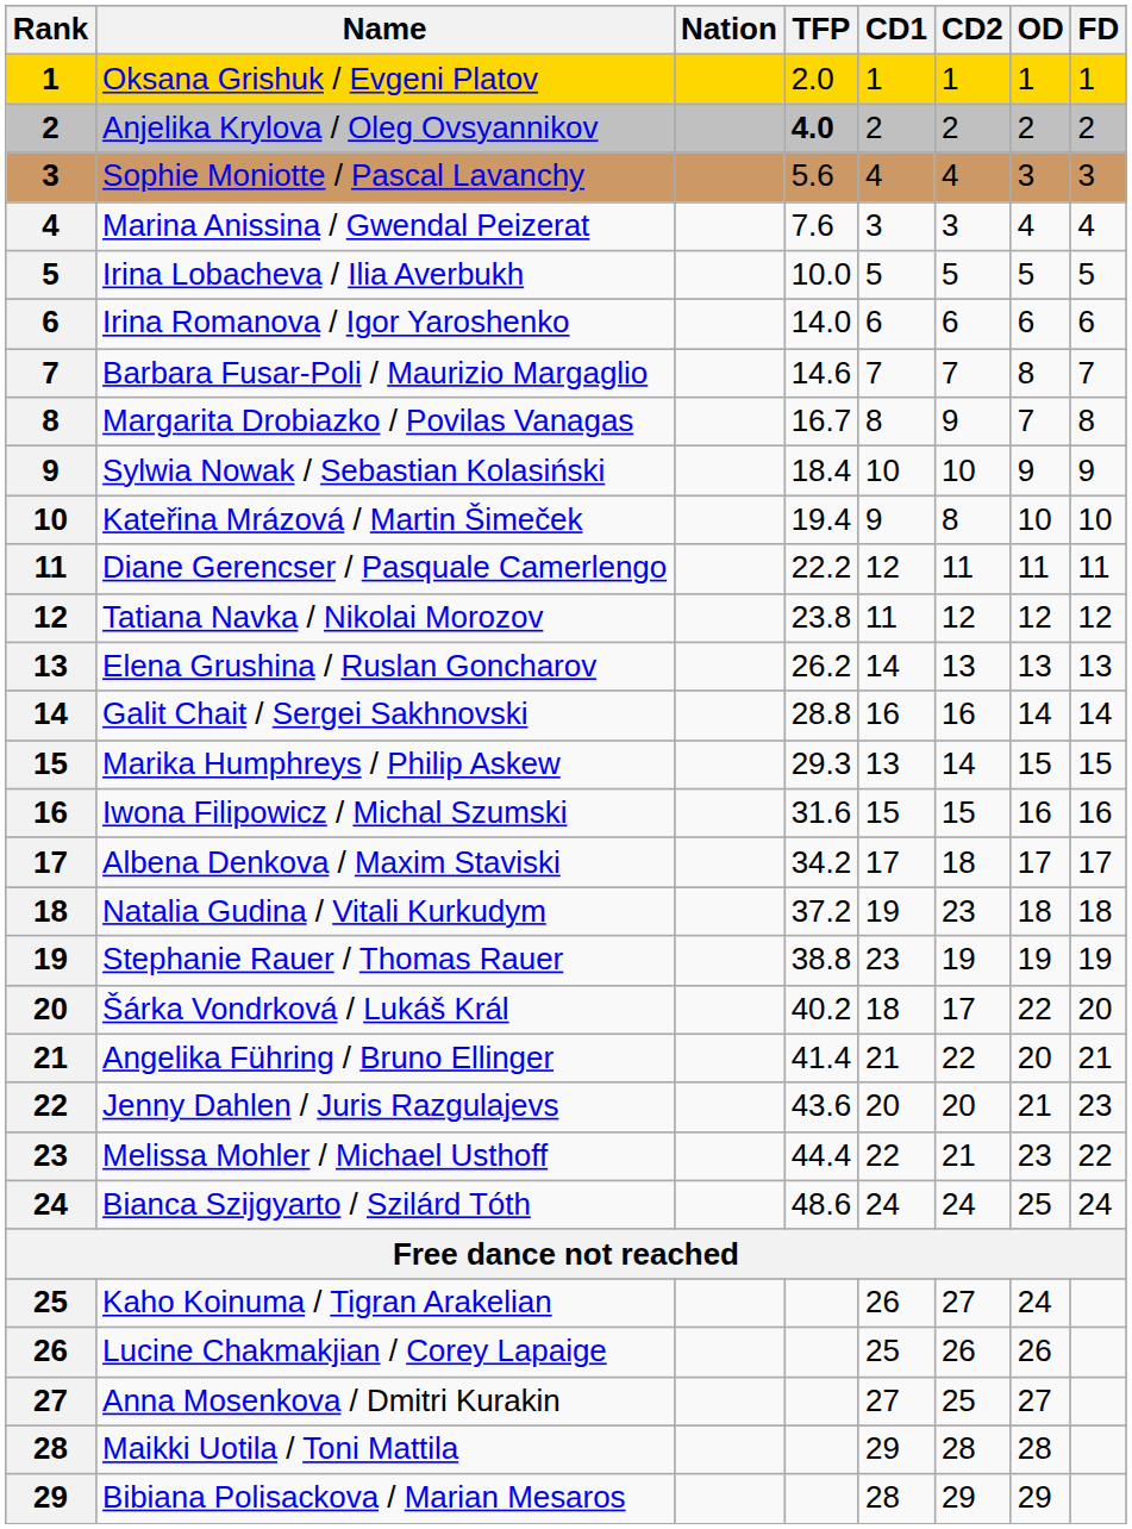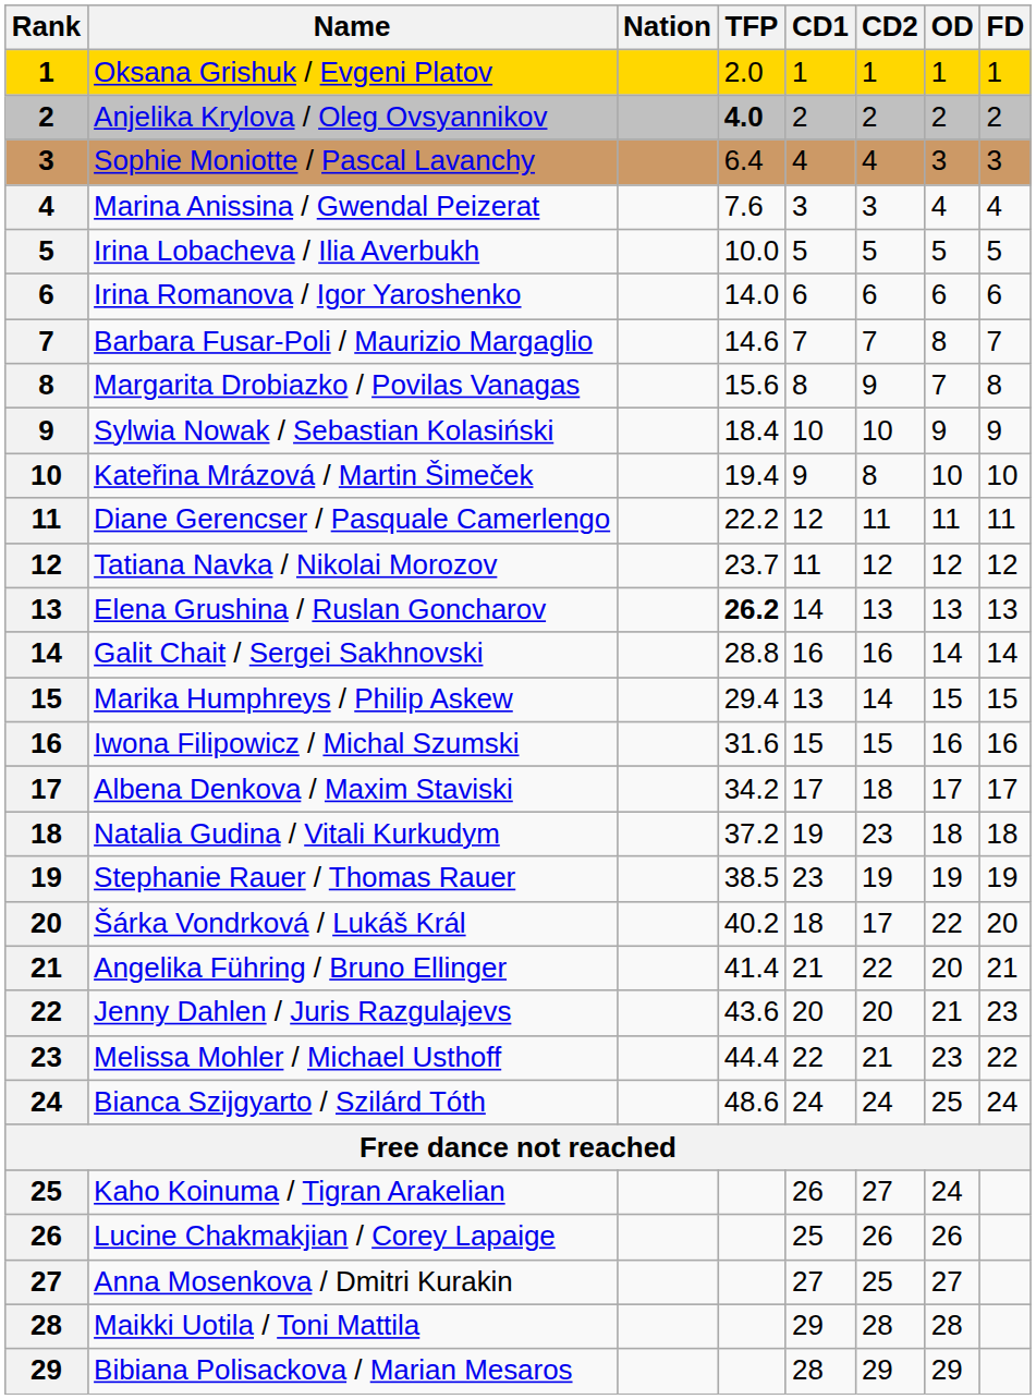 <table class="wikitable">
 <tr>
 <th>Rank</th>
 <th>Name</th>
 <th>Nation</th>
 <th>TFP</th>
 <th>CD1</th>
 <th>CD2</th>
 <th>OD</th>
 <th>FD</th>
 </tr>
 <tr bgcolor="gold">
 <td align="center"><strong>1</strong></td>
 <td><a href='#'>Oksana Grishuk</a> / <a href='#'>Evgeni Platov</a></td>
 <td></td>
 <td>2.0</td>
 <td>1</td>
 <td>1</td>
 <td>1</td>
 <td>1</td>
 </tr>
 <tr bgcolor="silver">
 <td align="center"><strong>2</strong></td>
 <td><a href='#'>Anjelika Krylova</a> / <a href='#'>Oleg Ovsyannikov</a></td>
 <td></td>
 <td><strong>4.0</strong></td>
 <td>2</td>
 <td>2</td>
 <td>2</td>
 <td>2</td>
 </tr>
 <tr bgcolor="cc9966">
 <td align="center"><strong>3</strong></td>
 <td><a href='#'>Sophie Moniotte</a> / <a href='#'>Pascal Lavanchy</a></td>
 <td></td>
-<td>5.6</td>
+<td>6.4</td>
 <td>4</td>
 <td>4</td>
 <td>3</td>
 <td>3</td>
 </tr>
 <tr>
 <th>4</th>
 <td><a href='#'>Marina Anissina</a> / <a href='#'>Gwendal Peizerat</a></td>
 <td></td>
 <td>7.6</td>
 <td>3</td>
 <td>3</td>
 <td>4</td>
 <td>4</td>
 </tr>
 <tr>
 <th>5</th>
 <td><a href='#'>Irina Lobacheva</a> / <a href='#'>Ilia Averbukh</a></td>
 <td></td>
 <td>10.0</td>
 <td>5</td>
 <td>5</td>
 <td>5</td>
 <td>5</td>
 </tr>
 <tr>
 <th>6</th>
 <td><a href='#'>Irina Romanova</a> / <a href='#'>Igor Yaroshenko</a></td>
 <td></td>
 <td>14.0</td>
 <td>6</td>
 <td>6</td>
 <td>6</td>
 <td>6</td>
 </tr>
 <tr>
 <th>7</th>
 <td><a href='#'>Barbara Fusar-Poli</a> / <a href='#'>Maurizio Margaglio</a></td>
 <td></td>
 <td>14.6</td>
 <td>7</td>
 <td>7</td>
 <td>8</td>
 <td>7</td>
 </tr>
 <tr>
 <th>8</th>
 <td><a href='#'>Margarita Drobiazko</a> / <a href='#'>Povilas Vanagas</a></td>
 <td></td>
-<td>16.7</td>
+<td>15.6</td>
 <td>8</td>
 <td>9</td>
 <td>7</td>
 <td>8</td>
 </tr>
 <tr>
 <th>9</th>
 <td><a href='#'>Sylwia Nowak</a> / <a href='#'>Sebastian Kolasiński</a></td>
 <td></td>
 <td>18.4</td>
 <td>10</td>
 <td>10</td>
 <td>9</td>
 <td>9</td>
 </tr>
 <tr>
 <th>10</th>
 <td><a href='#'>Kateřina Mrázová</a> / <a href='#'>Martin Šimeček</a></td>
 <td></td>
 <td>19.4</td>
 <td>9</td>
 <td>8</td>
 <td>10</td>
 <td>10</td>
 </tr>
 <tr>
 <th>11</th>
 <td><a href='#'>Diane Gerencser</a> / <a href='#'>Pasquale Camerlengo</a></td>
 <td></td>
 <td>22.2</td>
 <td>12</td>
 <td>11</td>
 <td>11</td>
 <td>11</td>
 </tr>
 <tr>
 <th>12</th>
 <td><a href='#'>Tatiana Navka</a> / <a href='#'>Nikolai Morozov</a></td>
 <td></td>
-<td>23.8</td>
+<td>23.7</td>
 <td>11</td>
 <td>12</td>
 <td>12</td>
 <td>12</td>
 </tr>
 <tr>
 <th>13</th>
 <td><a href='#'>Elena Grushina</a> / <a href='#'>Ruslan Goncharov</a></td>
 <td></td>
-<td>26.2</td>
+<td><strong>26.2</strong></td>
 <td>14</td>
 <td>13</td>
 <td>13</td>
 <td>13</td>
 </tr>
 <tr>
 <th>14</th>
 <td><a href='#'>Galit Chait</a> / <a href='#'>Sergei Sakhnovski</a></td>
 <td></td>
 <td>28.8</td>
 <td>16</td>
 <td>16</td>
 <td>14</td>
 <td>14</td>
 </tr>
 <tr>
 <th>15</th>
 <td><a href='#'>Marika Humphreys</a> / <a href='#'>Philip Askew</a></td>
 <td></td>
-<td>29.3</td>
+<td>29.4</td>
 <td>13</td>
 <td>14</td>
 <td>15</td>
 <td>15</td>
 </tr>
 <tr>
 <th>16</th>
 <td><a href='#'>Iwona Filipowicz</a> / <a href='#'>Michal Szumski</a></td>
 <td></td>
 <td>31.6</td>
 <td>15</td>
 <td>15</td>
 <td>16</td>
 <td>16</td>
 </tr>
 <tr>
 <th>17</th>
 <td><a href='#'>Albena Denkova</a> / <a href='#'>Maxim Staviski</a></td>
 <td></td>
 <td>34.2</td>
 <td>17</td>
 <td>18</td>
 <td>17</td>
 <td>17</td>
 </tr>
 <tr>
 <th>18</th>
 <td><a href='#'>Natalia Gudina</a> / <a href='#'>Vitali Kurkudym</a></td>
 <td></td>
 <td>37.2</td>
 <td>19</td>
 <td>23</td>
 <td>18</td>
 <td>18</td>
 </tr>
 <tr>
 <th>19</th>
 <td><a href='#'>Stephanie Rauer</a> / <a href='#'>Thomas Rauer</a></td>
 <td></td>
-<td>38.8</td>
+<td>38.5</td>
 <td>23</td>
 <td>19</td>
 <td>19</td>
 <td>19</td>
 </tr>
 <tr>
 <th>20</th>
 <td><a href='#'>Šárka Vondrková</a> / <a href='#'>Lukáš Král</a></td>
 <td></td>
 <td>40.2</td>
 <td>18</td>
 <td>17</td>
 <td>22</td>
 <td>20</td>
 </tr>
 <tr>
 <th>21</th>
 <td><a href='#'>Angelika Führing</a> / <a href='#'>Bruno Ellinger</a></td>
 <td></td>
 <td>41.4</td>
 <td>21</td>
 <td>22</td>
 <td>20</td>
 <td>21</td>
 </tr>
 <tr>
 <th>22</th>
 <td><a href='#'>Jenny Dahlen</a> / <a href='#'>Juris Razgulajevs</a></td>
 <td></td>
 <td>43.6</td>
 <td>20</td>
 <td>20</td>
 <td>21</td>
 <td>23</td>
 </tr>
 <tr>
 <th>23</th>
 <td><a href='#'>Melissa Mohler</a> / <a href='#'>Michael Usthoff</a></td>
 <td></td>
 <td>44.4</td>
 <td>22</td>
 <td>21</td>
 <td>23</td>
 <td>22</td>
 </tr>
 <tr>
 <th>24</th>
 <td><a href='#'>Bianca Szijgyarto</a> / <a href='#'>Szilárd Tóth</a></td>
 <td></td>
 <td>48.6</td>
 <td>24</td>
 <td>24</td>
 <td>25</td>
 <td>24</td>
 </tr>
 <tr>
 <th colspan=8>Free dance not reached</th>
 </tr>
 <tr>
 <th>25</th>
 <td><a href='#'>Kaho Koinuma</a> / <a href='#'>Tigran Arakelian</a></td>
 <td></td>
 <td></td>
 <td>26</td>
 <td>27</td>
 <td>24</td>
 <td></td>
 </tr>
 <tr>
 <th>26</th>
 <td><a href='#'>Lucine Chakmakjian</a> / <a href='#'>Corey Lapaige</a></td>
 <td></td>
 <td></td>
 <td>25</td>
 <td>26</td>
 <td>26</td>
 <td></td>
 </tr>
 <tr>
 <th>27</th>
 <td><a href='#'>Anna Mosenkova</a> / Dmitri Kurakin</td>
 <td></td>
 <td></td>
 <td>27</td>
 <td>25</td>
 <td>27</td>
 <td></td>
 </tr>
 <tr>
 <th>28</th>
 <td><a href='#'>Maikki Uotila</a> / <a href='#'>Toni Mattila</a></td>
 <td></td>
 <td></td>
 <td>29</td>
 <td>28</td>
 <td>28</td>
 <td></td>
 </tr>
 <tr>
 <th>29</th>
 <td><a href='#'>Bibiana Polisackova</a> / <a href='#'>Marian Mesaros</a></td>
 <td></td>
 <td></td>
 <td>28</td>
 <td>29</td>
 <td>29</td>
 <td></td>
 </tr>
 </table>
